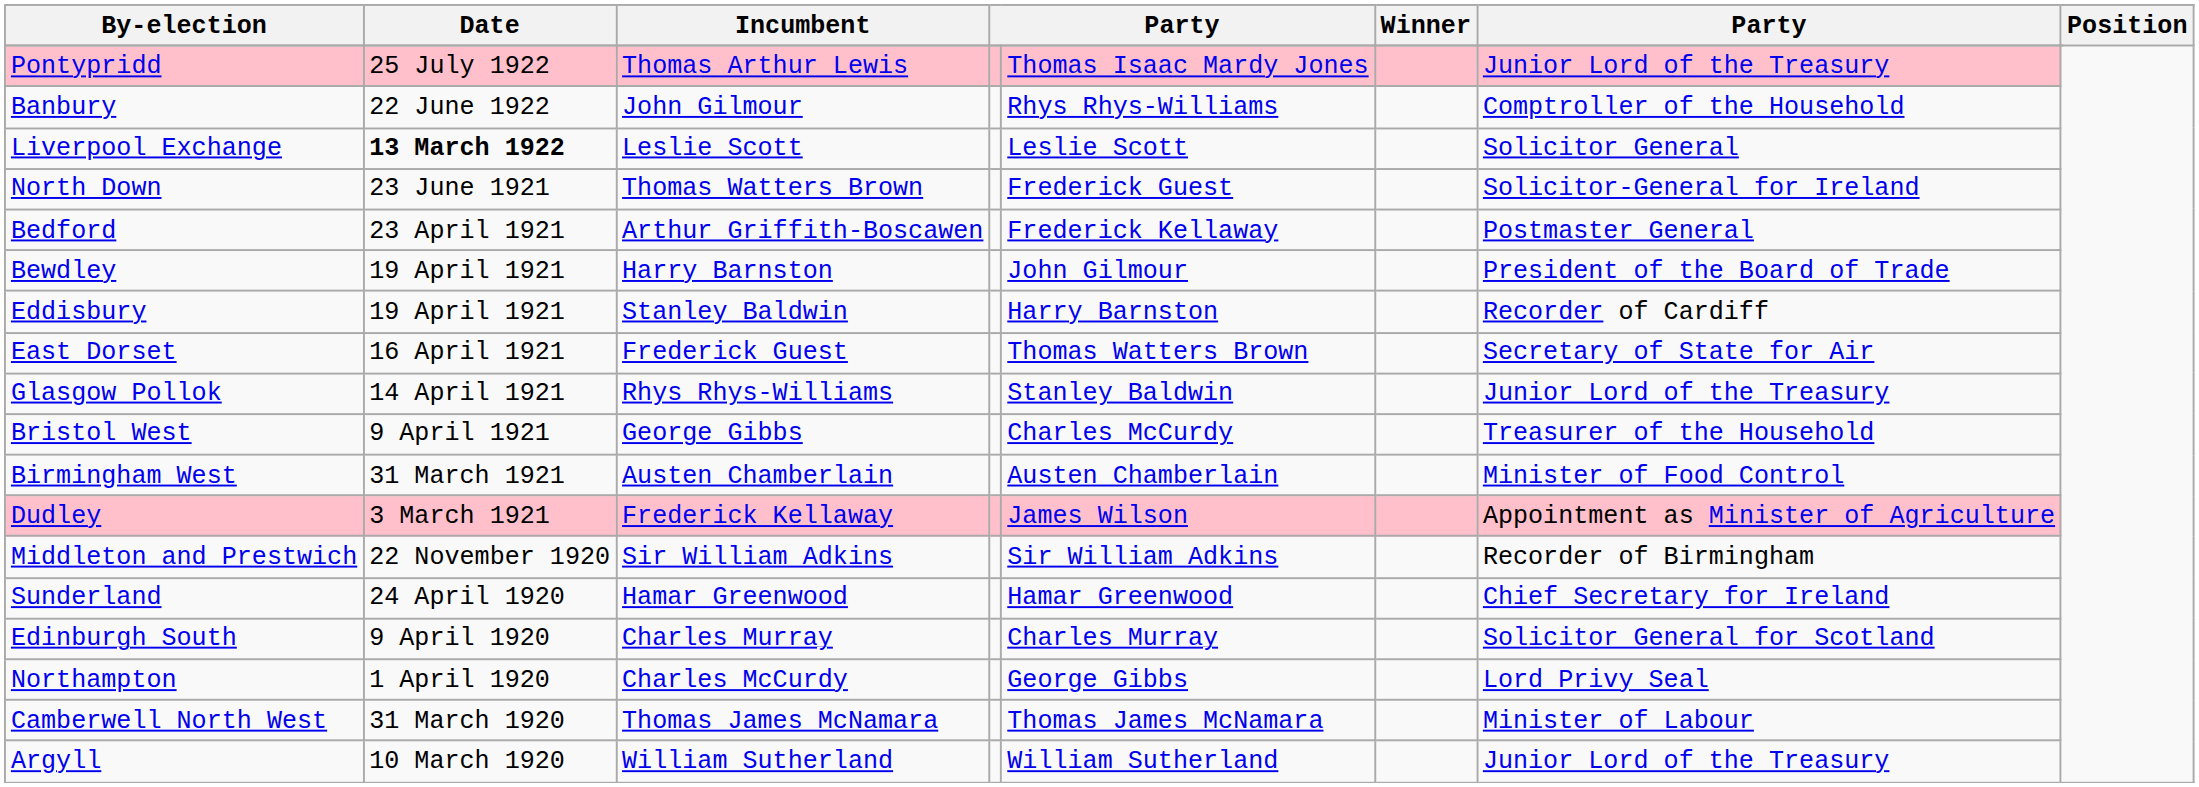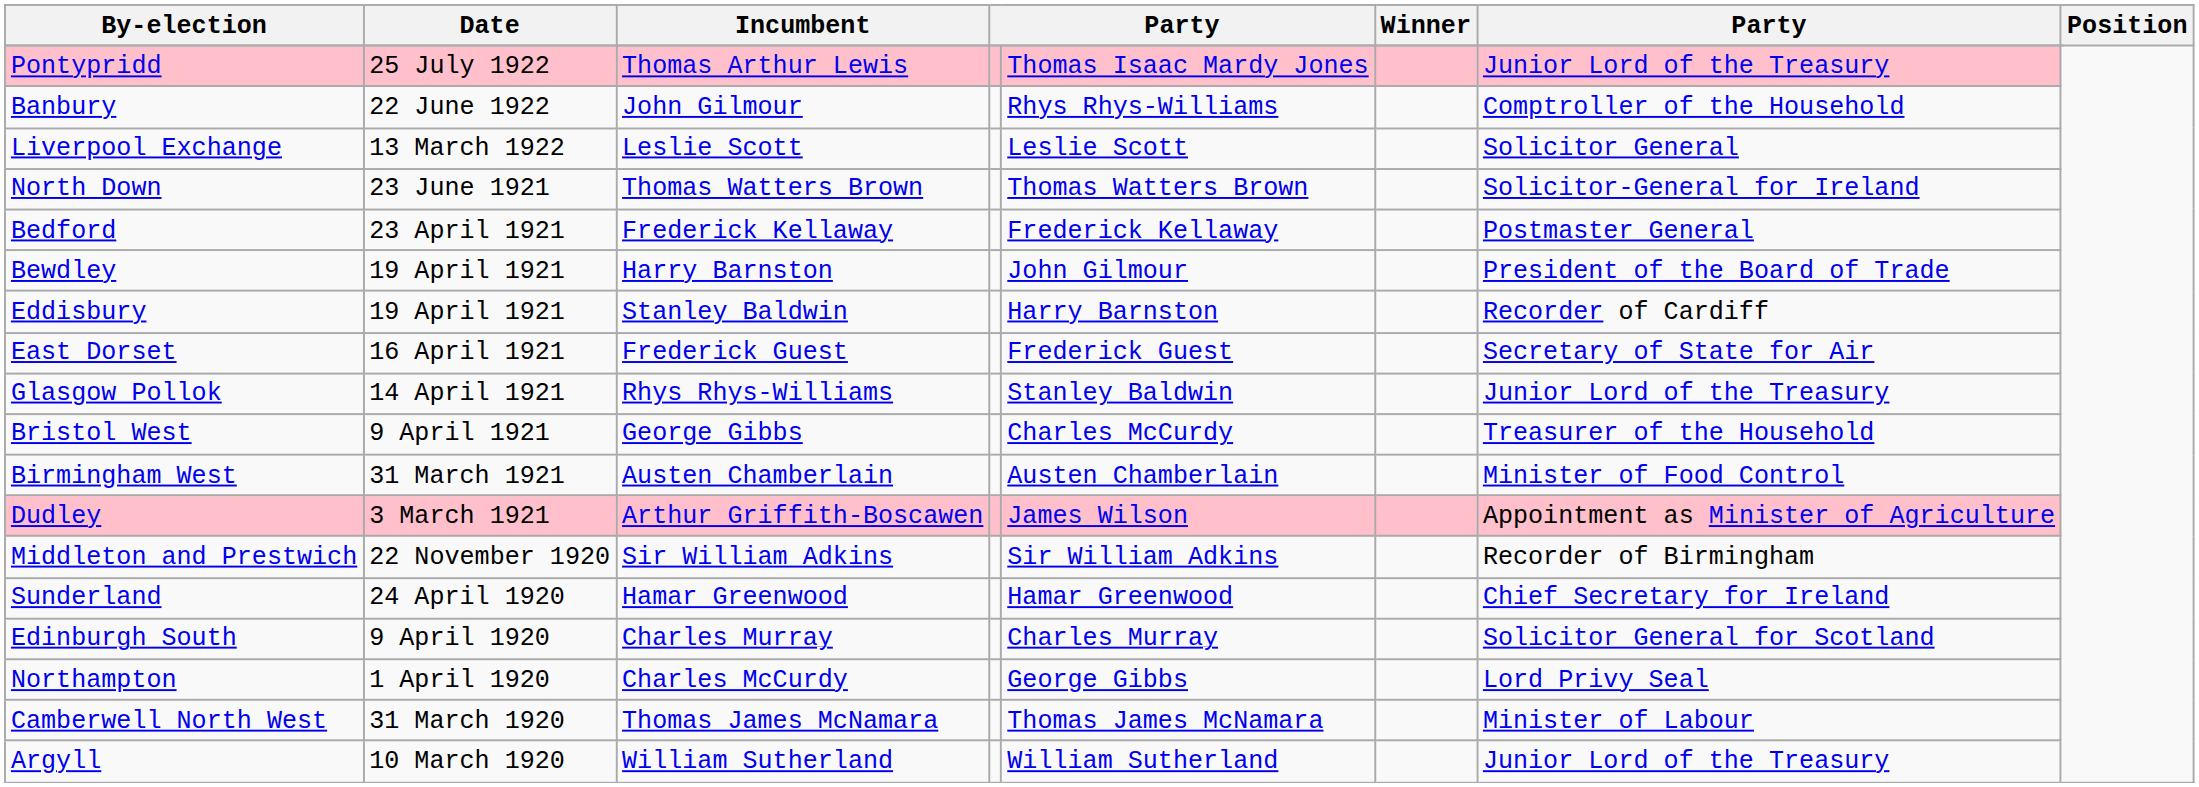 <table class="wikitable">
 <tr>
 <th>By-election</th>
 <th>Date</th>
 <th>Incumbent</th>
 <th colspan=2>Party</th>
 <th>Winner</th>
 <th colspan=2>Party</th>
 <th>Position</th>
 </tr>
 <tr>
 </tr>
 <tr style="background:pink;">
 <td><a href='#'>Pontypridd</a></td>
 <td>25 July 1922</td>
 <td><a href='#'>Thomas Arthur Lewis</a></td>
 <td></td>
 <td><a href='#'>Thomas Isaac Mardy Jones</a></td>
 <td></td>
 <td><a href='#'>Junior Lord of the Treasury</a></td>
 </tr>
 <tr>
 <td><a href='#'>Banbury</a></td>
 <td>22 June 1922</td>
 <td><a href='#'>John Gilmour</a></td>
 <td></td>
 <td><a href='#'>Rhys Rhys-Williams</a></td>
 <td></td>
 <td><a href='#'>Comptroller of the Household</a></td>
 </tr>
 <tr>
 <td><a href='#'>Liverpool Exchange</a></td>
-<td><strong>13 March 1922</strong></td>
+<td>13 March 1922</td>
 <td><a href='#'>Leslie Scott</a></td>
 <td></td>
 <td><a href='#'>Leslie Scott</a></td>
 <td></td>
 <td><a href='#'>Solicitor General</a></td>
 </tr>
 <tr>
 <td><a href='#'>North Down</a></td>
 <td>23 June 1921</td>
 <td><a href='#'>Thomas Watters Brown</a></td>
 <td></td>
-<td><a href='#'>Frederick Guest</a></td>
+<td><a href='#'>Thomas Watters Brown</a></td>
 <td></td>
 <td><a href='#'>Solicitor-General for Ireland</a></td>
 </tr>
 <tr>
 <td><a href='#'>Bedford</a></td>
 <td>23 April 1921</td>
-<td><a href='#'>Arthur Griffith-Boscawen</a></td>
+<td><a href='#'>Frederick Kellaway</a></td>
 <td></td>
 <td><a href='#'>Frederick Kellaway</a></td>
 <td></td>
 <td><a href='#'>Postmaster General</a></td>
 </tr>
 <tr>
 <td><a href='#'>Bewdley</a></td>
 <td>19 April 1921</td>
 <td><a href='#'>Harry Barnston</a></td>
 <td></td>
 <td><a href='#'>John Gilmour</a></td>
 <td></td>
 <td><a href='#'>President of the Board of Trade</a></td>
 </tr>
 <tr>
 <td><a href='#'>Eddisbury</a></td>
 <td>19 April 1921</td>
 <td><a href='#'>Stanley Baldwin</a></td>
 <td></td>
 <td><a href='#'>Harry Barnston</a></td>
 <td></td>
 <td><a href='#'>Recorder</a> of Cardiff</td>
 </tr>
 <tr>
 <td><a href='#'>East Dorset</a></td>
 <td>16 April 1921</td>
 <td><a href='#'>Frederick Guest</a></td>
 <td></td>
-<td><a href='#'>Thomas Watters Brown</a></td>
+<td><a href='#'>Frederick Guest</a></td>
 <td></td>
 <td><a href='#'>Secretary of State for Air</a></td>
 </tr>
 <tr>
 <td><a href='#'>Glasgow Pollok</a></td>
 <td>14 April 1921</td>
 <td><a href='#'>Rhys Rhys-Williams</a></td>
 <td></td>
 <td><a href='#'>Stanley Baldwin</a></td>
 <td></td>
 <td><a href='#'>Junior Lord of the Treasury</a></td>
 </tr>
 <tr>
 <td><a href='#'>Bristol West</a></td>
 <td>9 April 1921</td>
 <td><a href='#'>George Gibbs</a></td>
 <td></td>
 <td><a href='#'>Charles McCurdy</a></td>
 <td></td>
 <td><a href='#'>Treasurer of the Household</a></td>
 </tr>
 <tr>
 <td><a href='#'>Birmingham West</a></td>
 <td>31 March 1921</td>
 <td><a href='#'>Austen Chamberlain</a></td>
 <td></td>
 <td><a href='#'>Austen Chamberlain</a></td>
 <td></td>
 <td><a href='#'>Minister of Food Control</a></td>
 </tr>
 <tr style="background:pink;">
 <td><a href='#'>Dudley</a></td>
 <td>3 March 1921</td>
-<td><a href='#'>Frederick Kellaway</a></td>
+<td><a href='#'>Arthur Griffith-Boscawen</a></td>
 <td></td>
 <td><a href='#'>James Wilson</a></td>
 <td></td>
 <td>Appointment as <a href='#'>Minister of Agriculture</a></td>
 </tr>
 <tr>
 <td><a href='#'>Middleton and Prestwich</a></td>
 <td>22 November 1920</td>
 <td><a href='#'>Sir William Adkins</a></td>
 <td></td>
 <td><a href='#'>Sir William Adkins</a></td>
 <td></td>
 <td>Recorder of Birmingham</td>
 </tr>
 <tr>
 <td><a href='#'>Sunderland</a></td>
 <td>24 April 1920</td>
 <td><a href='#'>Hamar Greenwood</a></td>
 <td></td>
 <td><a href='#'>Hamar Greenwood</a></td>
 <td></td>
 <td><a href='#'>Chief Secretary for Ireland</a></td>
 </tr>
 <tr>
 <td><a href='#'>Edinburgh South</a></td>
 <td>9 April 1920</td>
 <td><a href='#'>Charles Murray</a></td>
 <td></td>
 <td><a href='#'>Charles Murray</a></td>
 <td></td>
 <td><a href='#'>Solicitor General for Scotland</a></td>
 </tr>
 <tr>
 <td><a href='#'>Northampton</a></td>
 <td>1 April 1920</td>
 <td><a href='#'>Charles McCurdy</a></td>
 <td></td>
 <td><a href='#'>George Gibbs</a></td>
 <td></td>
 <td><a href='#'>Lord Privy Seal</a></td>
 </tr>
 <tr>
 <td><a href='#'>Camberwell North West</a></td>
 <td>31 March 1920</td>
 <td><a href='#'>Thomas James McNamara</a></td>
 <td></td>
 <td><a href='#'>Thomas James McNamara</a></td>
 <td></td>
 <td><a href='#'>Minister of Labour</a></td>
 </tr>
 <tr>
 <td><a href='#'>Argyll</a></td>
 <td>10 March 1920</td>
 <td><a href='#'>William Sutherland</a></td>
 <td></td>
 <td><a href='#'>William Sutherland</a></td>
 <td></td>
 <td><a href='#'>Junior Lord of the Treasury</a></td>
 </tr>
 </table>
